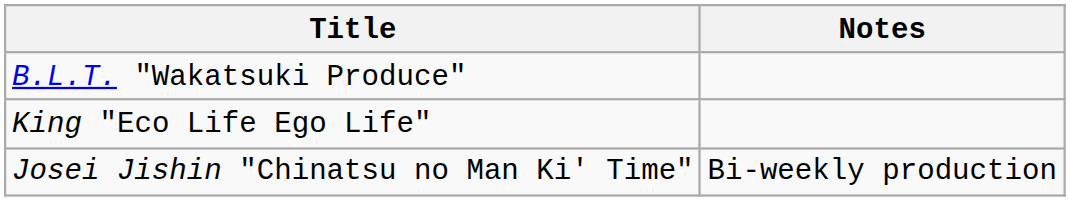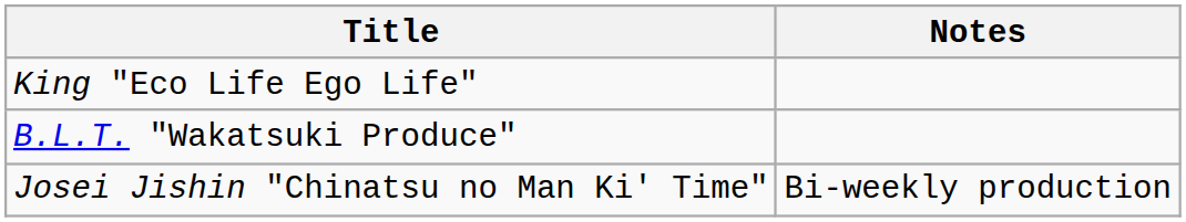 <table class="wikitable">
 <tr>
 <th>Title</th>
 <th>Notes</th>
 </tr>
 <tr>
-<td><em><a href='#'>B.L.T.</a></em> "Wakatsuki Produce"</td>
+<td><em>King</em> "Eco Life Ego Life"</td>
 <td></td>
 </tr>
 <tr>
-<td><em>King</em> "Eco Life Ego Life"</td>
+<td><em><a href='#'>B.L.T.</a></em> "Wakatsuki Produce"</td>
 <td></td>
 </tr>
 <tr>
 <td><em>Josei Jishin</em> "Chinatsu no Man Ki' Time"</td>
 <td>Bi-weekly production</td>
 </tr>
 </table>
